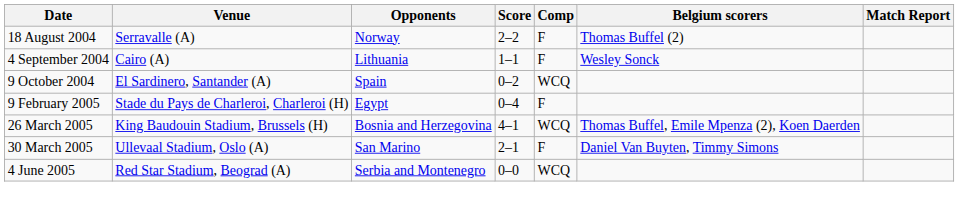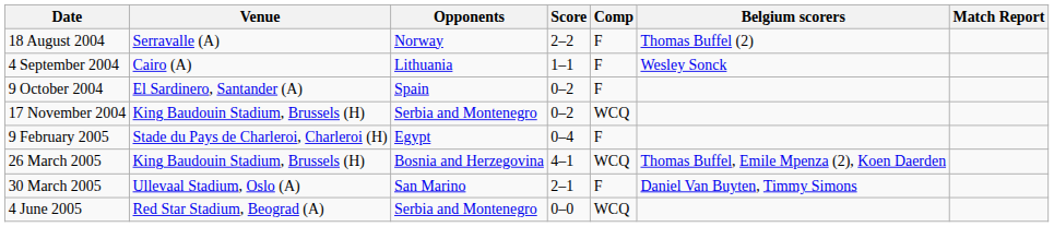 <table class="wikitable">
 <tr>
 <th>Date</th>
 <th>Venue</th>
 <th>Opponents</th>
 <th>Score</th>
 <th>Comp</th>
 <th>Belgium scorers</th>
 <th>Match Report</th>
 </tr>
 <tr>
 <td>18 August 2004</td>
 <td><a href='#'>Serravalle</a> (A)</td>
 <td><a href='#'>Norway</a></td>
 <td>2–2</td>
 <td>F</td>
 <td><a href='#'>Thomas Buffel</a> (2)</td>
 <td></td>
 </tr>
 <tr>
 <td>4 September 2004</td>
 <td><a href='#'>Cairo</a> (A)</td>
 <td><a href='#'>Lithuania</a></td>
 <td>1–1</td>
 <td>F</td>
 <td><a href='#'>Wesley Sonck</a></td>
 <td> </td>
 </tr>
 <tr>
 <td>9 October 2004</td>
 <td><a href='#'>El Sardinero</a>, <a href='#'>Santander</a> (A)</td>
 <td><a href='#'>Spain</a></td>
+<td>0–2</td>
+<td>F</td>
+<td></td>
+<td> </td>
+</tr>
+<tr>
+<td>17 November 2004</td>
+<td><a href='#'>King Baudouin Stadium</a>, <a href='#'>Brussels</a> (H)</td>
+<td><a href='#'>Serbia and Montenegro</a></td>
 <td>0–2</td>
 <td>WCQ</td>
 <td></td>
 <td> </td>
 </tr>
 <tr>
 <td>9 February 2005</td>
 <td><a href='#'>Stade du Pays de Charleroi</a>, <a href='#'>Charleroi</a> (H)</td>
 <td><a href='#'>Egypt</a></td>
 <td>0–4</td>
 <td>F</td>
 <td></td>
 <td></td>
 </tr>
 <tr>
 <td>26 March 2005</td>
 <td><a href='#'>King Baudouin Stadium</a>, <a href='#'>Brussels</a> (H)</td>
 <td><a href='#'>Bosnia and Herzegovina</a></td>
 <td>4–1</td>
 <td>WCQ</td>
 <td><a href='#'>Thomas Buffel</a>, <a href='#'>Emile Mpenza</a> (2), <a href='#'>Koen Daerden</a></td>
 <td> </td>
 </tr>
 <tr>
 <td>30 March 2005</td>
 <td><a href='#'>Ullevaal Stadium</a>, <a href='#'>Oslo</a> (A)</td>
 <td><a href='#'>San Marino</a></td>
 <td>2–1</td>
 <td>F</td>
 <td><a href='#'>Daniel Van Buyten</a>, <a href='#'>Timmy Simons</a></td>
 <td> </td>
 </tr>
 <tr>
 <td>4 June 2005</td>
 <td><a href='#'>Red Star Stadium</a>, <a href='#'>Beograd</a> (A)</td>
 <td><a href='#'>Serbia and Montenegro</a></td>
 <td>0–0</td>
 <td>WCQ</td>
 <td></td>
 <td> </td>
 </tr>
 </table>
